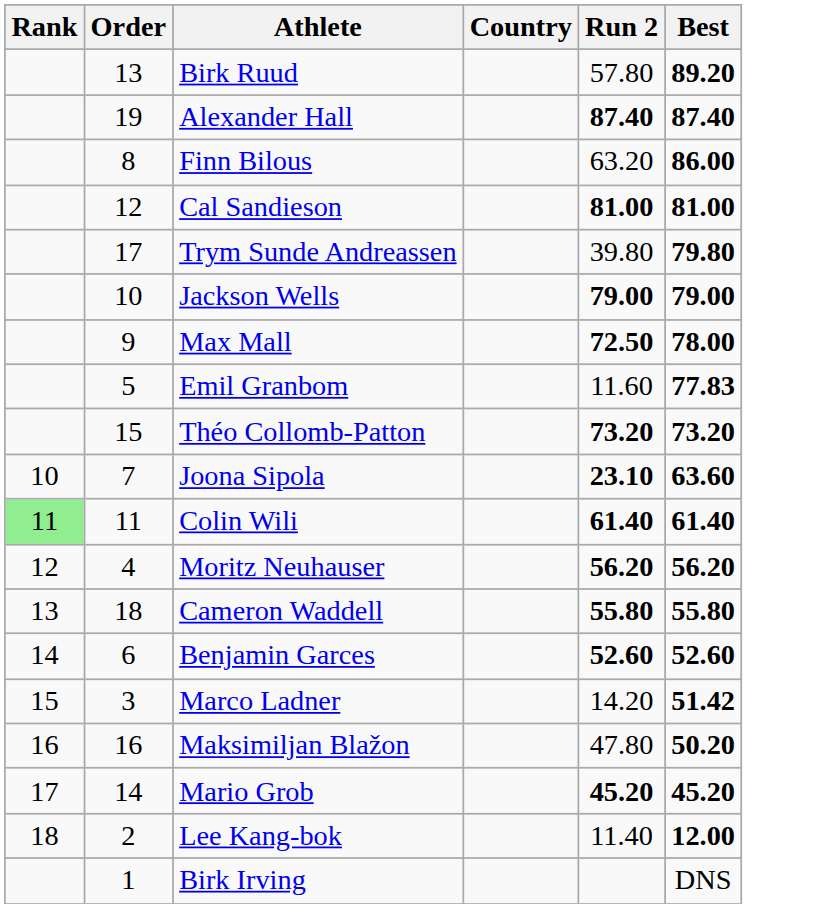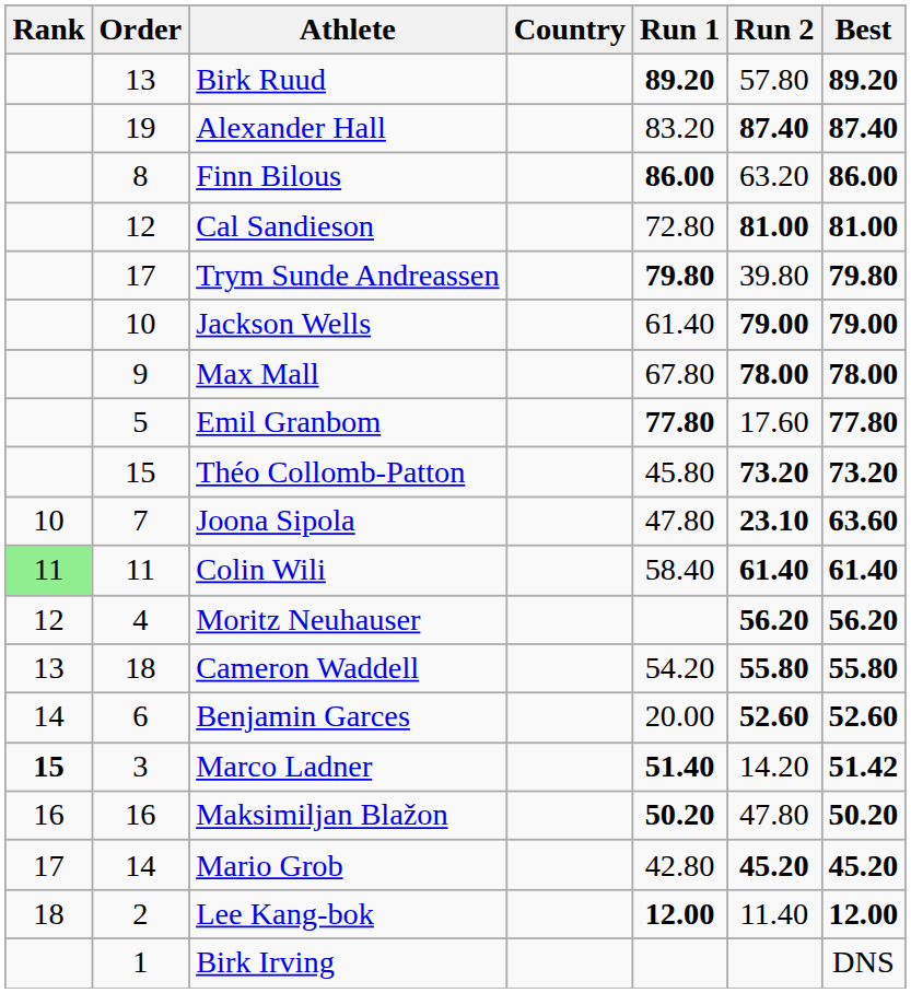 <table class="wikitable sortable" style="text-align:center">
 <tr>
 <th>Rank</th>
 <th>Order</th>
 <th>Athlete</th>
 <th>Country</th>
+<th>Run 1</th>
 <th>Run 2</th>
 <th>Best</th>
 </tr>
 <tr>
 <td></td>
 <td>13</td>
 <td align="left"><a href='#'>Birk Ruud</a></td>
 <td align=left></td>
+<td><strong>89.20</strong></td>
 <td>57.80</td>
 <td><strong>89.20</strong></td>
 </tr>
 <tr>
 <td></td>
 <td>19</td>
 <td align="left"><a href='#'>Alexander Hall</a></td>
 <td align=left></td>
+<td>83.20</td>
 <td><strong>87.40</strong></td>
 <td><strong>87.40</strong></td>
 </tr>
 <tr>
 <td></td>
 <td>8</td>
 <td align=left><a href='#'>Finn Bilous</a></td>
 <td align=left></td>
+<td><strong>86.00</strong></td>
 <td>63.20</td>
 <td><strong>86.00</strong></td>
 </tr>
 <tr>
 <td></td>
 <td>12</td>
 <td align="left"><a href='#'>Cal Sandieson</a></td>
 <td align=left></td>
+<td>72.80</td>
 <td><strong>81.00</strong></td>
 <td><strong>81.00</strong></td>
 </tr>
 <tr>
 <td></td>
 <td>17</td>
 <td align="left"><a href='#'>Trym Sunde Andreassen</a></td>
 <td align=left></td>
+<td><strong>79.80</strong></td>
 <td>39.80</td>
 <td><strong>79.80</strong></td>
 </tr>
 <tr>
 <td></td>
 <td>10</td>
 <td align="left"><a href='#'>Jackson Wells</a></td>
 <td align=left></td>
+<td>61.40</td>
 <td><strong>79.00</strong></td>
 <td><strong>79.00</strong></td>
 </tr>
 <tr>
 <td></td>
 <td>9</td>
 <td align="left"><a href='#'>Max Mall</a></td>
 <td align=left></td>
-<td><strong>72.50</strong></td>
+<td>67.80</td>
+<td><strong>78.00</strong></td>
 <td><strong>78.00</strong></td>
 </tr>
 <tr>
 <td></td>
 <td>5</td>
 <td align="left"><a href='#'>Emil Granbom</a></td>
 <td align=left></td>
-<td>11.60</td>
-<td><strong>77.83</strong></td>
+<td><strong>77.80</strong></td>
+<td>17.60</td>
+<td><strong>77.80</strong></td>
 </tr>
 <tr>
 <td></td>
 <td>15</td>
 <td align="left"><a href='#'>Théo Collomb-Patton</a></td>
 <td align=left></td>
+<td>45.80</td>
 <td><strong>73.20</strong></td>
 <td><strong>73.20</strong></td>
 </tr>
 <tr>
 <td>10</td>
 <td>7</td>
 <td align="left"><a href='#'>Joona Sipola</a></td>
 <td align=left></td>
+<td>47.80</td>
 <td><strong>23.10</strong></td>
 <td><strong>63.60</strong></td>
 </tr>
 <tr>
 <td style="background: lightgreen;">11</td>
 <td>11</td>
 <td align="left"><a href='#'>Colin Wili</a></td>
 <td align=left></td>
+<td>58.40</td>
 <td><strong>61.40</strong></td>
 <td><strong>61.40</strong></td>
 </tr>
 <tr>
 <td>12</td>
 <td>4</td>
 <td align="left"><a href='#'>Moritz Neuhauser</a></td>
 <td align=left></td>
+<td></td>
 <td><strong>56.20</strong></td>
 <td><strong>56.20</strong></td>
 </tr>
 <tr>
 <td>13</td>
 <td>18</td>
 <td align="left"><a href='#'>Cameron Waddell</a></td>
 <td align=left></td>
+<td>54.20</td>
 <td><strong>55.80</strong></td>
 <td><strong>55.80</strong></td>
 </tr>
 <tr>
 <td>14</td>
 <td>6</td>
 <td align="left"><a href='#'>Benjamin Garces</a></td>
 <td align=left></td>
+<td>20.00</td>
 <td><strong>52.60</strong></td>
 <td><strong>52.60</strong></td>
 </tr>
 <tr>
-<td>15</td>
+<td><strong>15</strong></td>
 <td>3</td>
 <td align="left"><a href='#'>Marco Ladner</a></td>
 <td align=left></td>
+<td><strong>51.40</strong></td>
 <td>14.20</td>
 <td><strong>51.42</strong></td>
 </tr>
 <tr>
 <td>16</td>
 <td>16</td>
 <td align="left"><a href='#'>Maksimiljan Blažon</a></td>
 <td align=left></td>
+<td><strong>50.20</strong></td>
 <td>47.80</td>
 <td><strong>50.20</strong></td>
 </tr>
 <tr>
 <td>17</td>
 <td>14</td>
 <td align="left"><a href='#'>Mario Grob</a></td>
 <td align=left></td>
+<td>42.80</td>
 <td><strong>45.20</strong></td>
 <td><strong>45.20</strong></td>
 </tr>
 <tr>
 <td>18</td>
 <td>2</td>
 <td align="left"><a href='#'>Lee Kang-bok</a></td>
 <td align=left></td>
+<td><strong>12.00</strong></td>
 <td>11.40</td>
 <td><strong>12.00</strong></td>
 </tr>
 <tr>
 <td></td>
 <td>1</td>
 <td align="left"><a href='#'>Birk Irving</a></td>
 <td align=left></td>
 <td></td>
+<td></td>
 <td>DNS</td>
 </tr>
 </table>
